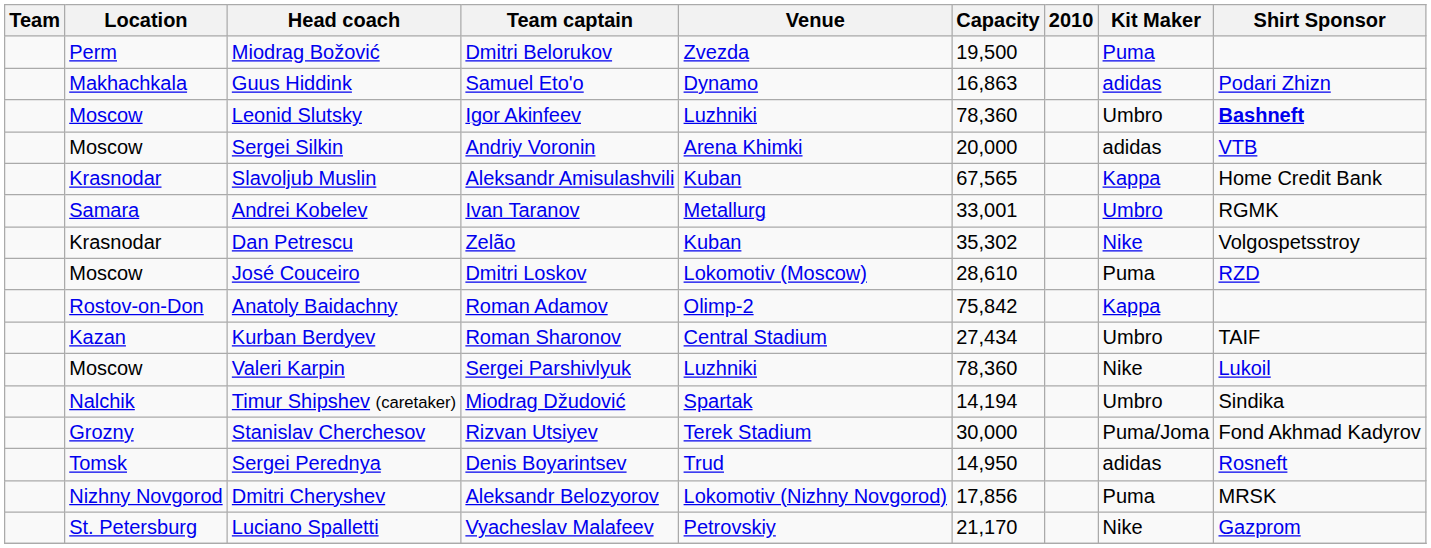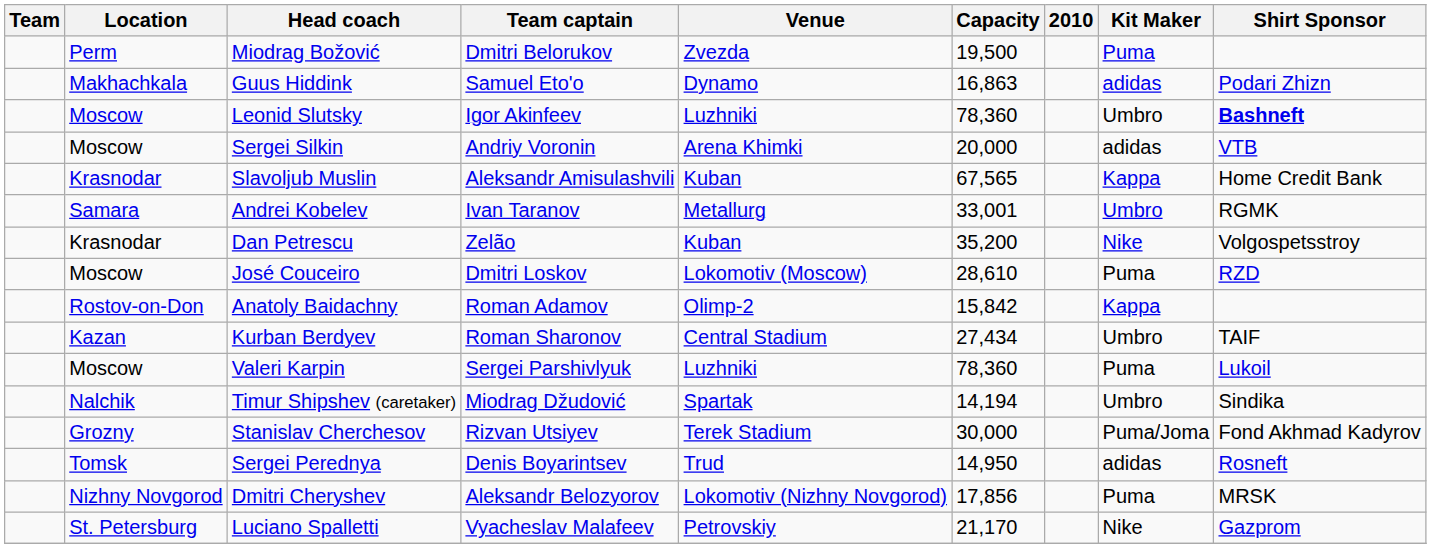 <table class="wikitable sortable" style="clear: both;">
 <tr>
 <th>Team</th>
 <th>Location</th>
 <th>Head coach</th>
 <th>Team captain</th>
 <th>Venue</th>
 <th>Capacity</th>
 <th>2010</th>
 <th>Kit Maker</th>
 <th>Shirt Sponsor</th>
 </tr>
 <tr>
 <td><strong></strong></td>
 <td><a href='#'>Perm</a></td>
 <td> <a href='#'>Miodrag Božović</a></td>
 <td> <a href='#'>Dmitri Belorukov</a></td>
 <td><a href='#'>Zvezda</a></td>
 <td>19,500</td>
 <td></td>
 <td><a href='#'>Puma</a></td>
 <td></td>
 </tr>
 <tr>
 <td><strong></strong></td>
 <td><a href='#'>Makhachkala</a></td>
 <td> <a href='#'>Guus Hiddink</a></td>
 <td> <a href='#'>Samuel Eto'o</a></td>
 <td><a href='#'>Dynamo</a></td>
 <td>16,863</td>
 <td></td>
 <td><a href='#'>adidas</a></td>
 <td><a href='#'>Podari Zhizn</a></td>
 </tr>
 <tr>
 <td><strong></strong></td>
 <td><a href='#'>Moscow</a></td>
 <td> <a href='#'>Leonid Slutsky</a></td>
 <td> <a href='#'>Igor Akinfeev</a></td>
 <td><a href='#'>Luzhniki</a></td>
 <td>78,360</td>
 <td></td>
 <td>Umbro</td>
 <td><strong><a href='#'>Bashneft</a></strong></td>
 </tr>
 <tr>
 <td><strong></strong></td>
 <td>Moscow</td>
 <td> <a href='#'>Sergei Silkin</a></td>
 <td> <a href='#'>Andriy Voronin</a></td>
 <td><a href='#'>Arena Khimki</a></td>
 <td>20,000</td>
 <td></td>
 <td>adidas</td>
 <td><a href='#'>VTB</a></td>
 </tr>
 <tr>
 <td></td>
 <td><a href='#'>Krasnodar</a></td>
 <td> <a href='#'>Slavoljub Muslin</a></td>
 <td> <a href='#'>Aleksandr Amisulashvili</a></td>
 <td><a href='#'>Kuban</a></td>
 <td>67,565</td>
 <td></td>
 <td><a href='#'>Kappa</a></td>
 <td>Home Credit Bank</td>
 </tr>
 <tr>
 <td><strong></strong></td>
 <td><a href='#'>Samara</a></td>
 <td> <a href='#'>Andrei Kobelev</a></td>
 <td> <a href='#'>Ivan Taranov</a></td>
 <td><a href='#'>Metallurg</a></td>
 <td>33,001</td>
 <td></td>
 <td><a href='#'>Umbro</a></td>
 <td>RGMK</td>
 </tr>
 <tr>
 <td><strong></strong></td>
 <td>Krasnodar</td>
 <td> <a href='#'>Dan Petrescu</a></td>
 <td> <a href='#'>Zelão</a></td>
 <td><a href='#'>Kuban</a></td>
-<td>35,302</td>
+<td>35,200</td>
 <td></td>
 <td><a href='#'>Nike</a></td>
 <td>Volgospetsstroy</td>
 </tr>
 <tr>
 <td><strong></strong></td>
 <td>Moscow</td>
 <td> <a href='#'>José Couceiro</a></td>
 <td> <a href='#'>Dmitri Loskov</a></td>
 <td><a href='#'>Lokomotiv (Moscow)</a></td>
 <td>28,610</td>
 <td></td>
 <td>Puma</td>
 <td><a href='#'>RZD</a></td>
 </tr>
 <tr>
 <td><strong></strong></td>
 <td><a href='#'>Rostov-on-Don</a></td>
 <td> <a href='#'>Anatoly Baidachny</a></td>
 <td> <a href='#'>Roman Adamov</a></td>
 <td><a href='#'>Olimp-2</a></td>
-<td>75,842</td>
+<td>15,842</td>
 <td></td>
 <td><a href='#'>Kappa</a></td>
 <td></td>
 </tr>
 <tr>
 <td><strong></strong></td>
 <td><a href='#'>Kazan</a></td>
 <td> <a href='#'>Kurban Berdyev</a></td>
 <td> <a href='#'>Roman Sharonov</a></td>
 <td><a href='#'>Central Stadium</a></td>
 <td>27,434</td>
 <td></td>
 <td>Umbro</td>
 <td>TAIF</td>
 </tr>
 <tr>
 <td><strong></strong></td>
 <td>Moscow</td>
 <td> <a href='#'>Valeri Karpin</a></td>
 <td> <a href='#'>Sergei Parshivlyuk</a></td>
 <td><a href='#'>Luzhniki</a></td>
 <td>78,360</td>
 <td></td>
-<td>Nike</td>
+<td>Puma</td>
 <td><a href='#'>Lukoil</a></td>
 </tr>
 <tr>
 <td><strong></strong></td>
 <td><a href='#'>Nalchik</a></td>
 <td> <a href='#'>Timur Shipshev</a> <small>(caretaker)</small></td>
 <td> <a href='#'>Miodrag Džudović</a></td>
 <td><a href='#'>Spartak</a></td>
 <td>14,194</td>
 <td></td>
 <td>Umbro</td>
 <td>Sindika</td>
 </tr>
 <tr>
 <td><strong></strong></td>
 <td><a href='#'>Grozny</a></td>
 <td> <a href='#'>Stanislav Cherchesov</a></td>
 <td> <a href='#'>Rizvan Utsiyev</a></td>
 <td><a href='#'>Terek Stadium</a></td>
 <td>30,000</td>
 <td></td>
 <td>Puma/Joma</td>
 <td>Fond Akhmad Kadyrov</td>
 </tr>
 <tr>
 <td><strong></strong></td>
 <td><a href='#'>Tomsk</a></td>
 <td> <a href='#'>Sergei Perednya</a></td>
 <td> <a href='#'>Denis Boyarintsev</a></td>
 <td><a href='#'>Trud</a></td>
 <td>14,950</td>
 <td></td>
 <td>adidas</td>
 <td><a href='#'>Rosneft</a></td>
 </tr>
 <tr>
 <td><strong></strong></td>
 <td><a href='#'>Nizhny Novgorod</a></td>
 <td> <a href='#'>Dmitri Cheryshev</a></td>
 <td> <a href='#'>Aleksandr Belozyorov</a></td>
 <td><a href='#'>Lokomotiv (Nizhny Novgorod)</a></td>
 <td>17,856</td>
 <td></td>
 <td>Puma</td>
 <td>MRSK</td>
 </tr>
 <tr>
 <td><strong></strong></td>
 <td><a href='#'>St. Petersburg</a></td>
 <td> <a href='#'>Luciano Spalletti</a></td>
 <td> <a href='#'>Vyacheslav Malafeev</a></td>
 <td><a href='#'>Petrovskiy</a></td>
 <td>21,170</td>
 <td></td>
 <td>Nike</td>
 <td><a href='#'>Gazprom</a></td>
 </tr>
 <tr>
 </tr>
 </table>
